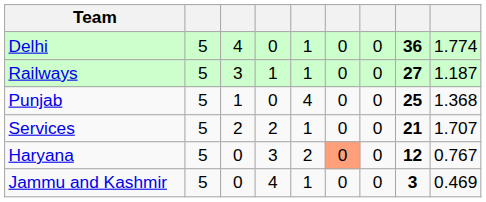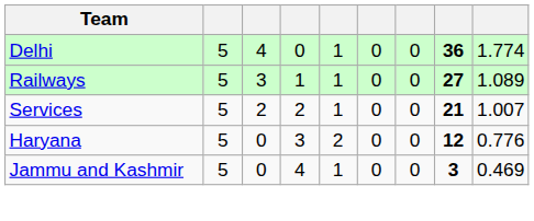 <table class="wikitable" style="text-align:center">
 <tr>
 <th style="width:160px">Team</th>
 <th style="width:25px"></th>
 <th style="width:25px"></th>
 <th style="width:25px"></th>
 <th style="width:25px"></th>
 <th style="width:25px"></th>
 <th style="width:25px"></th>
 <th style="width:25px"></th>
 <th style="width:25px;"></th>
 </tr>
 <tr style="background:#cfc;">
 <td style="text-align:left"><a href='#'>Delhi</a></td>
 <td>5</td>
 <td>4</td>
 <td>0</td>
 <td>1</td>
 <td>0</td>
 <td>0</td>
 <td><strong>36</strong></td>
 <td>1.774</td>
 </tr>
 <tr style="background:#cfc;">
 <td style="text-align:left"><a href='#'>Railways</a></td>
 <td>5</td>
 <td>3</td>
 <td>1</td>
 <td>1</td>
 <td>0</td>
 <td>0</td>
 <td><strong>27</strong></td>
-<td>1.187</td>
-</tr>
-<tr>
-<td style="text-align:left"><a href='#'>Punjab</a></td>
-<td>5</td>
-<td>1</td>
-<td>0</td>
-<td>4</td>
-<td>0</td>
-<td>0</td>
-<td><strong>25</strong></td>
-<td>1.368</td>
+<td>1.089</td>
 </tr>
 <tr>
 <td style="text-align:left"><a href='#'>Services</a></td>
 <td>5</td>
 <td>2</td>
 <td>2</td>
 <td>1</td>
 <td>0</td>
 <td>0</td>
 <td><strong>21</strong></td>
-<td>1.707</td>
+<td>1.007</td>
 </tr>
 <tr>
 <td style="text-align:left"><a href='#'>Haryana</a></td>
 <td>5</td>
 <td>0</td>
 <td>3</td>
 <td>2</td>
-<td style="background: lightsalmon;">0</td>
+<td>0</td>
 <td>0</td>
 <td><strong>12</strong></td>
-<td>0.767</td>
+<td>0.776</td>
 </tr>
 <tr>
 <td style="text-align:left"><a href='#'>Jammu and Kashmir</a></td>
 <td>5</td>
 <td>0</td>
 <td>4</td>
 <td>1</td>
 <td>0</td>
 <td>0</td>
 <td><strong>3</strong></td>
 <td>0.469</td>
 </tr>
 </table>
